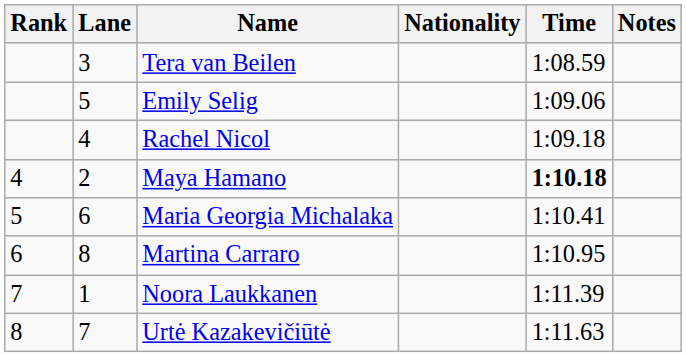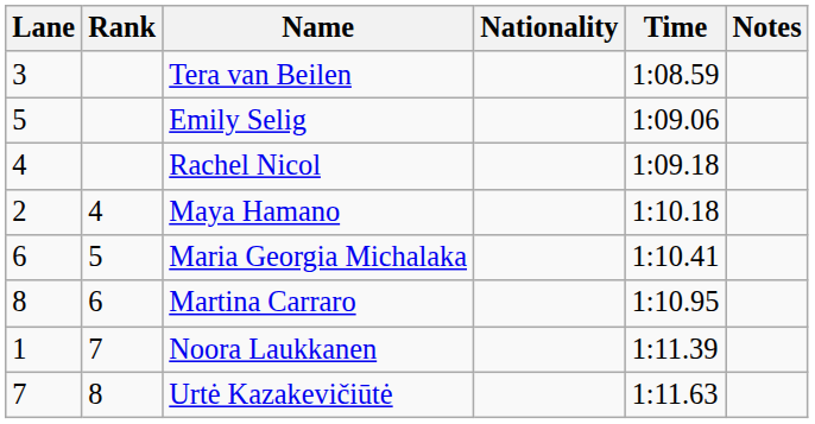 <table class="wikitable">
 <tr>
+<th>Lane</th>
 <th>Rank</th>
-<th>Lane</th>
 <th>Name</th>
 <th>Nationality</th>
 <th>Time</th>
 <th>Notes</th>
 </tr>
 <tr>
+<td>3</td>
 <td></td>
-<td>3</td>
 <td><a href='#'>Tera van Beilen</a></td>
 <td></td>
 <td>1:08.59</td>
 <td></td>
 </tr>
 <tr>
+<td>5</td>
 <td></td>
-<td>5</td>
 <td><a href='#'>Emily Selig</a></td>
 <td></td>
 <td>1:09.06</td>
 <td></td>
 </tr>
 <tr>
+<td>4</td>
 <td></td>
-<td>4</td>
 <td><a href='#'>Rachel Nicol</a></td>
 <td></td>
 <td>1:09.18</td>
 <td></td>
 </tr>
 <tr>
+<td>2</td>
 <td>4</td>
-<td>2</td>
 <td><a href='#'>Maya Hamano</a></td>
 <td></td>
-<td><strong>1:10.18</strong></td>
+<td>1:10.18</td>
 <td></td>
 </tr>
 <tr>
+<td>6</td>
 <td>5</td>
-<td>6</td>
 <td><a href='#'>Maria Georgia Michalaka</a></td>
 <td></td>
 <td>1:10.41</td>
 <td></td>
 </tr>
 <tr>
+<td>8</td>
 <td>6</td>
-<td>8</td>
 <td><a href='#'>Martina Carraro</a></td>
 <td></td>
 <td>1:10.95</td>
 <td></td>
 </tr>
 <tr>
+<td>1</td>
 <td>7</td>
-<td>1</td>
 <td><a href='#'>Noora Laukkanen</a></td>
 <td></td>
 <td>1:11.39</td>
 <td></td>
 </tr>
 <tr>
+<td>7</td>
 <td>8</td>
-<td>7</td>
 <td><a href='#'>Urtė Kazakevičiūtė</a></td>
 <td></td>
 <td>1:11.63</td>
 <td></td>
 </tr>
 </table>
